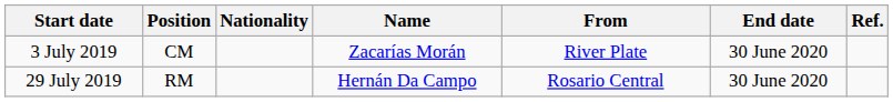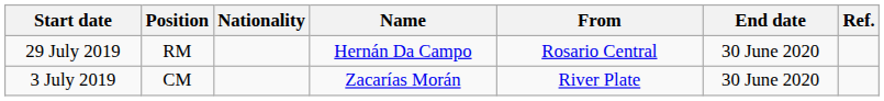 <table class="wikitable" style="text-align:center; font-size:90%; ">
 <tr>
 <th style="background:#; color:#; width:100px;">Start date</th>
 <th style="background:#; color:#; width:50px;">Position</th>
 <th style="background:#; color:#; width:50px;">Nationality</th>
 <th style="background:#; color:#; width:140px;">Name</th>
 <th style="background:#; color:#; width:155px;">From</th>
 <th style="background:#; color:#; width:100px;">End date</th>
 <th style="background:#; color:#; width:25px;">Ref.</th>
 </tr>
 <tr>
+<td>29 July 2019</td>
+<td>RM</td>
+<td></td>
+<td><a href='#'>Hernán Da Campo</a></td>
+<td> <a href='#'>Rosario Central</a></td>
+<td>30 June 2020</td>
+<td></td>
+</tr>
+<tr>
 <td>3 July 2019</td>
 <td>CM</td>
 <td></td>
 <td><a href='#'>Zacarías Morán</a></td>
 <td> <a href='#'>River Plate</a></td>
 <td>30 June 2020</td>
 <td></td>
 </tr>
-<tr>
-<td>29 July 2019</td>
-<td>RM</td>
-<td></td>
-<td><a href='#'>Hernán Da Campo</a></td>
-<td> <a href='#'>Rosario Central</a></td>
-<td>30 June 2020</td>
-<td></td>
-</tr>
 </table>
